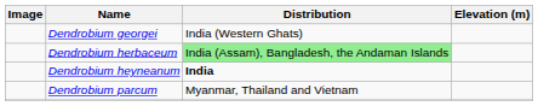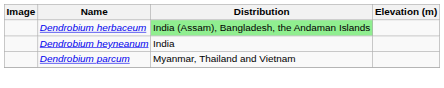 <table class="wikitable collapsible">
 <tr>
 <th>Image</th>
 <th>Name</th>
 <th>Distribution</th>
 <th>Elevation (m)</th>
-</tr>
-<tr>
-<td></td>
-<td><em><a href='#'>Dendrobium georgei</a></em> </td>
-<td>India (Western Ghats)</td>
-<td></td>
 </tr>
 <tr>
 <td></td>
 <td><em><a href='#'>Dendrobium herbaceum</a></em> </td>
 <td style="background: lightgreen;">India (Assam), Bangladesh, the Andaman Islands</td>
 <td></td>
 </tr>
 <tr>
 <td></td>
 <td><em><a href='#'>Dendrobium heyneanum</a></em> </td>
-<td><strong>India</strong></td>
+<td>India</td>
 <td></td>
 </tr>
 <tr>
 <td></td>
 <td><em><a href='#'>Dendrobium parcum</a></em> </td>
 <td>Myanmar, Thailand and Vietnam</td>
 <td></td>
 </tr>
 <tr>
 </tr>
 <tr>
 </tr>
 </table>
